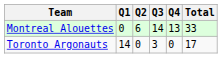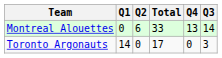 <table class="wikitable">
 <tr>
 <th>Team</th>
 <th>Q1</th>
 <th>Q2</th>
+<th>Total</th>
+<th>Q4</th>
 <th>Q3</th>
-<th>Q4</th>
-<th>Total</th>
 </tr>
 <tr style="background-color:#DDFFDD">
 <td><a href='#'>Montreal Alouettes</a></td>
 <td>0</td>
 <td>6</td>
+<td>33</td>
+<td>13</td>
 <td>14</td>
-<td>13</td>
-<td>33</td>
 </tr>
 <tr>
 <td><a href='#'>Toronto Argonauts</a></td>
 <td>14</td>
 <td>0</td>
+<td>17</td>
+<td>0</td>
 <td>3</td>
-<td>0</td>
-<td>17</td>
 </tr>
 </table>
